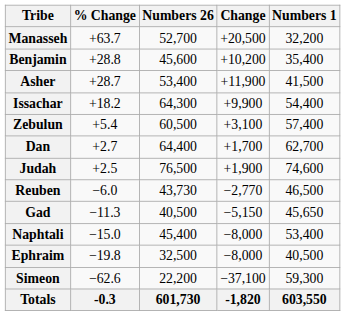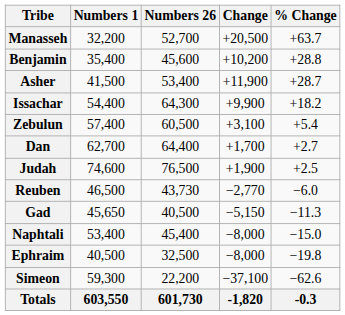 <table class="wikitable" align=right style="text-align:center">
 <tr>
 <th>Tribe</th>
-<th>% Change</th>
+<th>Numbers 1</th>
 <th>Numbers 26</th>
 <th>Change</th>
-<th>Numbers 1</th>
+<th>% Change</th>
 </tr>
 <tr>
 <th>Manasseh</th>
-<td>+63.7</td>
+<td>32,200</td>
 <td>52,700</td>
 <td>+20,500</td>
-<td>32,200</td>
+<td>+63.7</td>
 </tr>
 <tr>
 <th>Benjamin</th>
-<td>+28.8</td>
+<td>35,400</td>
 <td>45,600</td>
 <td>+10,200</td>
-<td>35,400</td>
+<td>+28.8</td>
 </tr>
 <tr>
 <th>Asher</th>
-<td>+28.7</td>
+<td>41,500</td>
 <td>53,400</td>
 <td>+11,900</td>
-<td>41,500</td>
+<td>+28.7</td>
 </tr>
 <tr>
 <th>Issachar</th>
-<td>+18.2</td>
+<td>54,400</td>
 <td>64,300</td>
 <td>+9,900</td>
-<td>54,400</td>
+<td>+18.2</td>
 </tr>
 <tr>
 <th>Zebulun</th>
-<td>+5.4</td>
+<td>57,400</td>
 <td>60,500</td>
 <td>+3,100</td>
-<td>57,400</td>
+<td>+5.4</td>
 </tr>
 <tr>
 <th>Dan</th>
-<td>+2.7</td>
+<td>62,700</td>
 <td>64,400</td>
 <td>+1,700</td>
-<td>62,700</td>
+<td>+2.7</td>
 </tr>
 <tr>
 <th>Judah</th>
-<td>+2.5</td>
+<td>74,600</td>
 <td>76,500</td>
 <td>+1,900</td>
-<td>74,600</td>
+<td>+2.5</td>
 </tr>
 <tr>
 <th>Reuben</th>
-<td>−6.0</td>
+<td>46,500</td>
 <td>43,730</td>
 <td>−2,770</td>
-<td>46,500</td>
+<td>−6.0</td>
 </tr>
 <tr>
 <th>Gad</th>
-<td>−11.3</td>
+<td>45,650</td>
 <td>40,500</td>
 <td>−5,150</td>
-<td>45,650</td>
+<td>−11.3</td>
 </tr>
 <tr>
 <th>Naphtali</th>
-<td>−15.0</td>
+<td>53,400</td>
 <td>45,400</td>
 <td>−8,000</td>
-<td>53,400</td>
+<td>−15.0</td>
 </tr>
 <tr>
 <th>Ephraim</th>
-<td>−19.8</td>
+<td>40,500</td>
 <td>32,500</td>
 <td>−8,000</td>
-<td>40,500</td>
+<td>−19.8</td>
 </tr>
 <tr>
 <th>Simeon</th>
-<td>−62.6</td>
+<td>59,300</td>
 <td>22,200</td>
 <td>−37,100</td>
-<td>59,300</td>
+<td>−62.6</td>
 </tr>
 <tr>
 <th>Totals</th>
-<th>-0.3</th>
+<th>603,550</th>
 <th>601,730</th>
 <th>-1,820</th>
-<th>603,550</th>
+<th>-0.3</th>
 </tr>
 </table>
